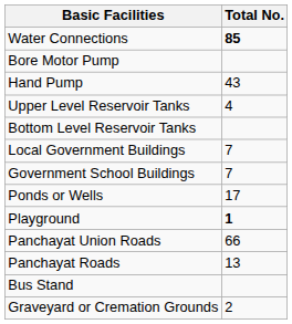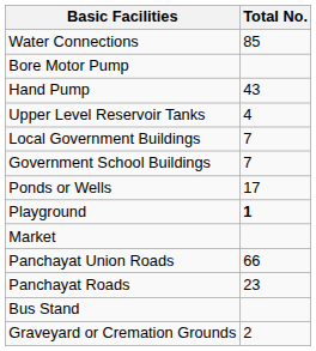 <table class="wikitable">
 <tr>
 <th>Basic Facilities</th>
 <th>Total No.</th>
 </tr>
 <tr>
 <td>Water Connections</td>
-<td><strong>85</strong></td>
+<td>85</td>
 </tr>
 <tr>
 <td>Bore Motor Pump</td>
 <td></td>
 </tr>
 <tr>
 <td>Hand Pump</td>
 <td>43</td>
 </tr>
 <tr>
 <td>Upper Level Reservoir Tanks</td>
 <td>4</td>
-</tr>
-<tr>
-<td>Bottom Level Reservoir Tanks</td>
-<td></td>
 </tr>
 <tr>
 <td>Local Government Buildings</td>
 <td>7</td>
 </tr>
 <tr>
 <td>Government School Buildings</td>
 <td>7</td>
 </tr>
 <tr>
 <td>Ponds or Wells</td>
 <td>17</td>
 </tr>
 <tr>
 <td>Playground</td>
 <td><strong>1</strong></td>
 </tr>
 <tr>
+<td>Market</td>
+<td></td>
+</tr>
+<tr>
 <td>Panchayat Union Roads</td>
 <td>66</td>
 </tr>
 <tr>
 <td>Panchayat Roads</td>
-<td>13</td>
+<td>23</td>
 </tr>
 <tr>
 <td>Bus Stand</td>
 <td></td>
 </tr>
 <tr>
 <td>Graveyard or Cremation Grounds</td>
 <td>2</td>
 </tr>
 </table>
